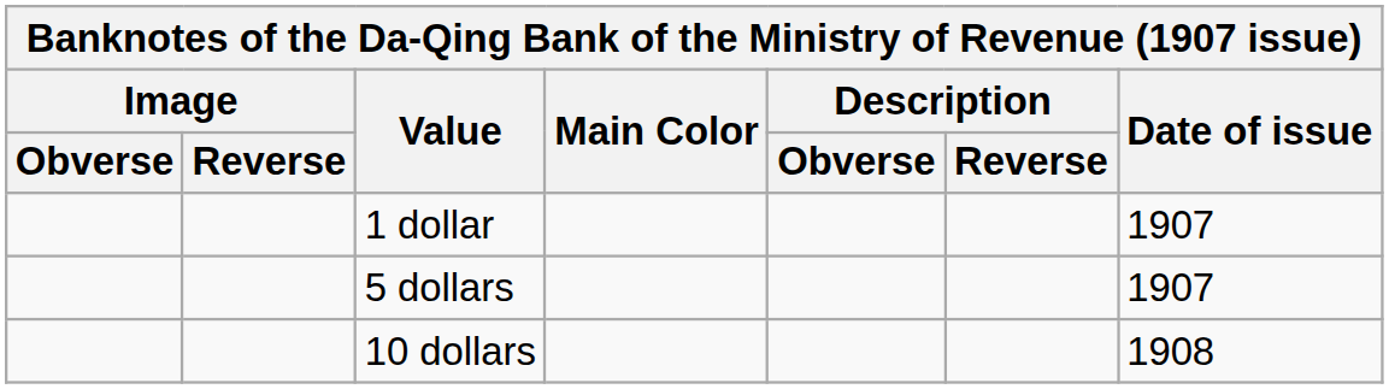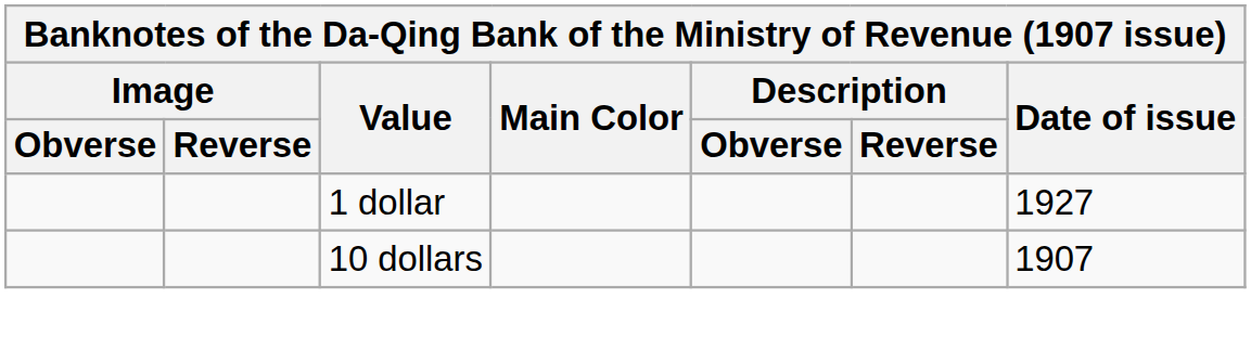 <table class="wikitable" style="font-size: 90%">
 <tr>
 <th colspan=7>Banknotes of the Da-Qing Bank of the Ministry of Revenue (1907 issue)</th>
 </tr>
 <tr>
 <th colspan=2>Image</th>
 <th rowspan=2>Value</th>
 <th rowspan=2>Main Color</th>
 <th colspan=2>Description</th>
 <th rowspan=2>Date of issue</th>
 </tr>
 <tr>
 <th>Obverse</th>
 <th>Reverse</th>
 <th>Obverse</th>
 <th>Reverse</th>
 </tr>
 <tr>
 <td></td>
 <td></td>
 <td>1 dollar</td>
 <td></td>
 <td></td>
 <td></td>
-<td>1907</td>
-</tr>
-<tr>
-<td></td>
-<td></td>
-<td>5 dollars</td>
-<td></td>
-<td></td>
-<td></td>
-<td>1907</td>
+<td>1927</td>
 </tr>
 <tr>
 <td></td>
 <td></td>
 <td>10 dollars</td>
 <td></td>
 <td></td>
 <td></td>
-<td>1908</td>
+<td>1907</td>
 </tr>
 </table>
